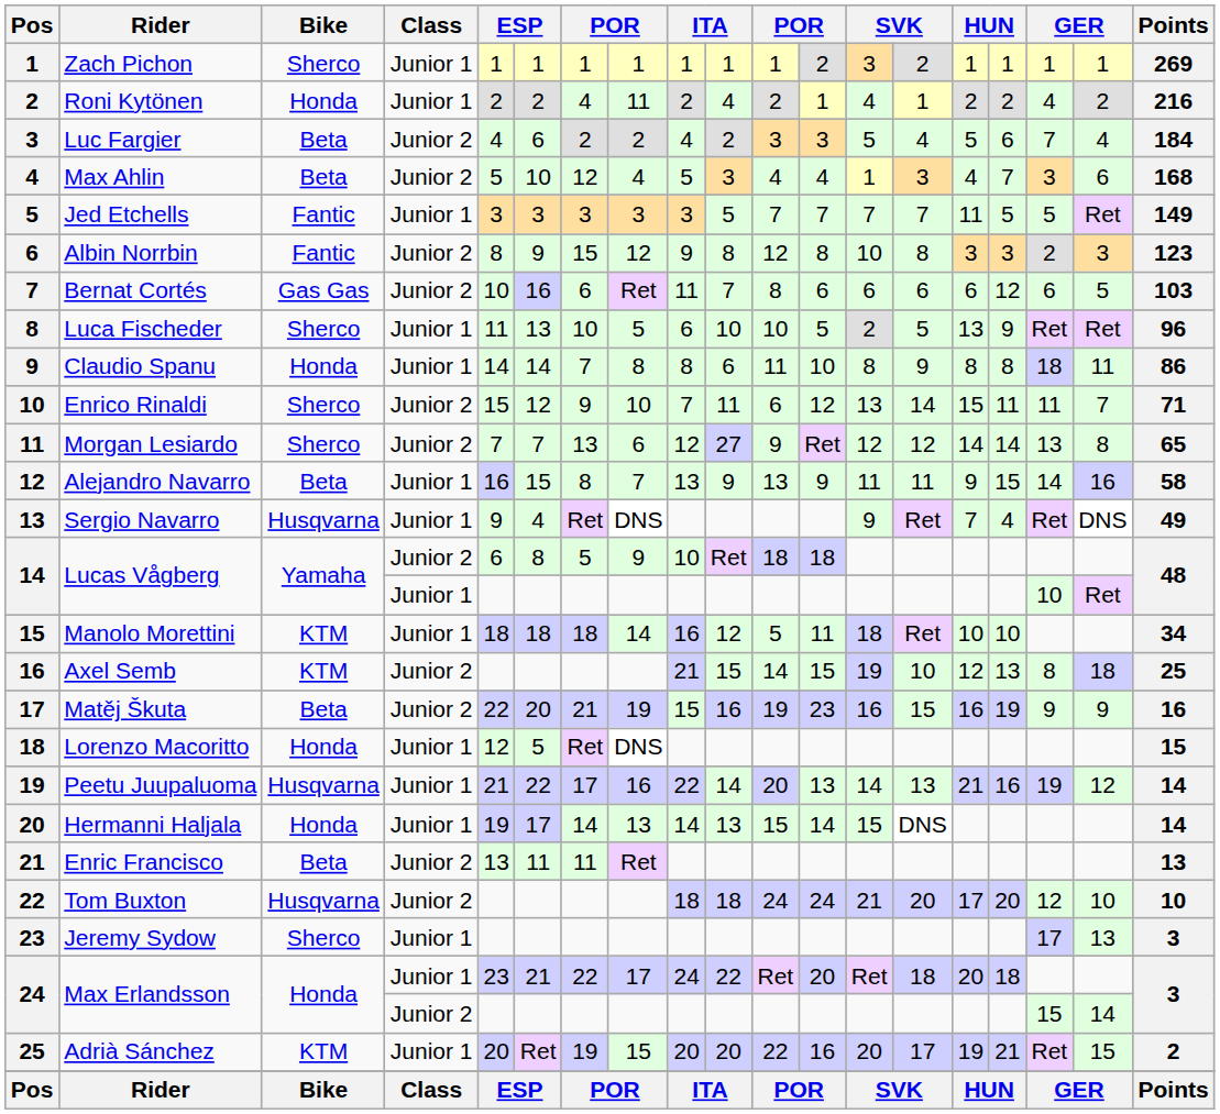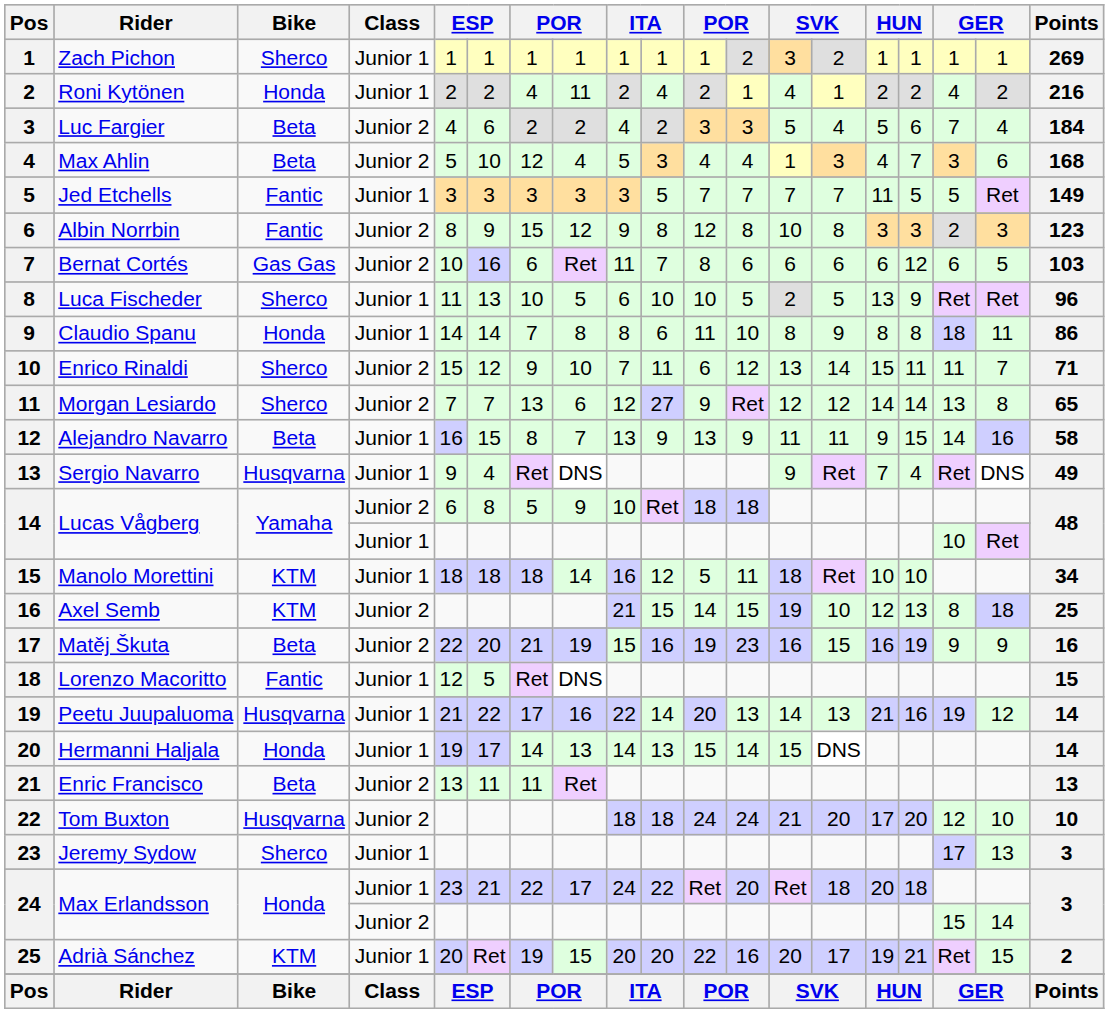 <table class="wikitable" style="font-size: 80%; text-align:center">
 <tr valign="top">
 <th valign="middle">Pos</th>
 <th valign="middle">Rider</th>
 <th valign="middle">Bike</th>
 <th valign="middle">Class</th>
 <th colspan=2><a href='#'>ESP</a><br></th>
 <th colspan=2><a href='#'>POR</a><br></th>
 <th colspan=2><a href='#'>ITA</a><br></th>
 <th colspan=2><a href='#'>POR</a><br></th>
 <th colspan=2><a href='#'>SVK</a><br></th>
 <th colspan=2><a href='#'>HUN</a><br></th>
 <th colspan=2><a href='#'>GER</a><br></th>
 <th valign="middle">Points</th>
 </tr>
 <tr>
 <th>1</th>
 <td align=left> <a href='#'>Zach Pichon</a></td>
 <td><a href='#'>Sherco</a></td>
 <td>Junior 1</td>
 <td style="background:#ffffbf;">1</td>
 <td style="background:#ffffbf;">1</td>
 <td style="background:#ffffbf;">1</td>
 <td style="background:#ffffbf;">1</td>
 <td style="background:#ffffbf;">1</td>
 <td style="background:#ffffbf;">1</td>
 <td style="background:#ffffbf;">1</td>
 <td style="background:#dfdfdf;">2</td>
 <td style="background:#ffdf9f;">3</td>
 <td style="background:#dfdfdf;">2</td>
 <td style="background:#ffffbf;">1</td>
 <td style="background:#ffffbf;">1</td>
 <td style="background:#ffffbf;">1</td>
 <td style="background:#ffffbf;">1</td>
 <th>269</th>
 </tr>
 <tr>
 <th>2</th>
 <td align=left> <a href='#'>Roni Kytönen</a></td>
 <td><a href='#'>Honda</a></td>
 <td>Junior 1</td>
 <td style="background:#dfdfdf;">2</td>
 <td style="background:#dfdfdf;">2</td>
 <td style="background:#dfffdf;">4</td>
 <td style="background:#dfffdf;">11</td>
 <td style="background:#dfdfdf;">2</td>
 <td style="background:#dfffdf;">4</td>
 <td style="background:#dfdfdf;">2</td>
 <td style="background:#ffffbf;">1</td>
 <td style="background:#dfffdf;">4</td>
 <td style="background:#ffffbf;">1</td>
 <td style="background:#dfdfdf;">2</td>
 <td style="background:#dfdfdf;">2</td>
 <td style="background:#dfffdf;">4</td>
 <td style="background:#dfdfdf;">2</td>
 <th>216</th>
 </tr>
 <tr>
 <th>3</th>
 <td align=left> <a href='#'>Luc Fargier</a></td>
 <td><a href='#'>Beta</a></td>
 <td>Junior 2</td>
 <td style="background:#dfffdf;">4</td>
 <td style="background:#dfffdf;">6</td>
 <td style="background:#dfdfdf;">2</td>
 <td style="background:#dfdfdf;">2</td>
 <td style="background:#dfffdf;">4</td>
 <td style="background:#dfdfdf;">2</td>
 <td style="background:#ffdf9f;">3</td>
 <td style="background:#ffdf9f;">3</td>
 <td style="background:#dfffdf;">5</td>
 <td style="background:#dfffdf;">4</td>
 <td style="background:#dfffdf;">5</td>
 <td style="background:#dfffdf;">6</td>
 <td style="background:#dfffdf;">7</td>
 <td style="background:#dfffdf;">4</td>
 <th>184</th>
 </tr>
 <tr>
 <th>4</th>
 <td align=left> <a href='#'>Max Ahlin</a></td>
 <td><a href='#'>Beta</a></td>
 <td>Junior 2</td>
 <td style="background:#dfffdf;">5</td>
 <td style="background:#dfffdf;">10</td>
 <td style="background:#dfffdf;">12</td>
 <td style="background:#dfffdf;">4</td>
 <td style="background:#dfffdf;">5</td>
 <td style="background:#ffdf9f;">3</td>
 <td style="background:#dfffdf;">4</td>
 <td style="background:#dfffdf;">4</td>
 <td style="background:#ffffbf;">1</td>
 <td style="background:#ffdf9f;">3</td>
 <td style="background:#dfffdf;">4</td>
 <td style="background:#dfffdf;">7</td>
 <td style="background:#ffdf9f;">3</td>
 <td style="background:#dfffdf;">6</td>
 <th>168</th>
 </tr>
 <tr>
 <th>5</th>
 <td align=left> <a href='#'>Jed Etchells</a></td>
 <td><a href='#'>Fantic</a></td>
 <td>Junior 1</td>
 <td style="background:#ffdf9f;">3</td>
 <td style="background:#ffdf9f;">3</td>
 <td style="background:#ffdf9f;">3</td>
 <td style="background:#ffdf9f;">3</td>
 <td style="background:#ffdf9f;">3</td>
 <td style="background:#dfffdf;">5</td>
 <td style="background:#dfffdf;">7</td>
 <td style="background:#dfffdf;">7</td>
 <td style="background:#dfffdf;">7</td>
 <td style="background:#dfffdf;">7</td>
 <td style="background:#dfffdf;">11</td>
 <td style="background:#dfffdf;">5</td>
 <td style="background:#dfffdf;">5</td>
 <td style="background:#efcfff;">Ret</td>
 <th>149</th>
 </tr>
 <tr>
 <th>6</th>
 <td align=left> <a href='#'>Albin Norrbin</a></td>
 <td><a href='#'>Fantic</a></td>
 <td>Junior 2</td>
 <td style="background:#dfffdf;">8</td>
 <td style="background:#dfffdf;">9</td>
 <td style="background:#dfffdf;">15</td>
 <td style="background:#dfffdf;">12</td>
 <td style="background:#dfffdf;">9</td>
 <td style="background:#dfffdf;">8</td>
 <td style="background:#dfffdf;">12</td>
 <td style="background:#dfffdf;">8</td>
 <td style="background:#dfffdf;">10</td>
 <td style="background:#dfffdf;">8</td>
 <td style="background:#ffdf9f;">3</td>
 <td style="background:#ffdf9f;">3</td>
 <td style="background:#dfdfdf;">2</td>
 <td style="background:#ffdf9f;">3</td>
 <th>123</th>
 </tr>
 <tr>
 <th>7</th>
 <td align=left> <a href='#'>Bernat Cortés</a></td>
 <td><a href='#'>Gas Gas</a></td>
 <td>Junior 2</td>
 <td style="background:#dfffdf;">10</td>
 <td style="background:#cfcfff;">16</td>
 <td style="background:#dfffdf;">6</td>
 <td style="background:#efcfff;">Ret</td>
 <td style="background:#dfffdf;">11</td>
 <td style="background:#dfffdf;">7</td>
 <td style="background:#dfffdf;">8</td>
 <td style="background:#dfffdf;">6</td>
 <td style="background:#dfffdf;">6</td>
 <td style="background:#dfffdf;">6</td>
 <td style="background:#dfffdf;">6</td>
 <td style="background:#dfffdf;">12</td>
 <td style="background:#dfffdf;">6</td>
 <td style="background:#dfffdf;">5</td>
 <th>103</th>
 </tr>
 <tr>
 <th>8</th>
 <td align=left> <a href='#'>Luca Fischeder</a></td>
 <td><a href='#'>Sherco</a></td>
 <td>Junior 1</td>
 <td style="background:#dfffdf;">11</td>
 <td style="background:#dfffdf;">13</td>
 <td style="background:#dfffdf;">10</td>
 <td style="background:#dfffdf;">5</td>
 <td style="background:#dfffdf;">6</td>
 <td style="background:#dfffdf;">10</td>
 <td style="background:#dfffdf;">10</td>
 <td style="background:#dfffdf;">5</td>
 <td style="background:#dfdfdf;">2</td>
 <td style="background:#dfffdf;">5</td>
 <td style="background:#dfffdf;">13</td>
 <td style="background:#dfffdf;">9</td>
 <td style="background:#efcfff;">Ret</td>
 <td style="background:#efcfff;">Ret</td>
 <th>96</th>
 </tr>
 <tr>
 <th>9</th>
 <td align=left> <a href='#'>Claudio Spanu</a></td>
 <td><a href='#'>Honda</a></td>
 <td>Junior 1</td>
 <td style="background:#dfffdf;">14</td>
 <td style="background:#dfffdf;">14</td>
 <td style="background:#dfffdf;">7</td>
 <td style="background:#dfffdf;">8</td>
 <td style="background:#dfffdf;">8</td>
 <td style="background:#dfffdf;">6</td>
 <td style="background:#dfffdf;">11</td>
 <td style="background:#dfffdf;">10</td>
 <td style="background:#dfffdf;">8</td>
 <td style="background:#dfffdf;">9</td>
 <td style="background:#dfffdf;">8</td>
 <td style="background:#dfffdf;">8</td>
 <td style="background:#cfcfff;">18</td>
 <td style="background:#dfffdf;">11</td>
 <th>86</th>
 </tr>
 <tr>
 <th>10</th>
 <td align=left> <a href='#'>Enrico Rinaldi</a></td>
 <td><a href='#'>Sherco</a></td>
 <td>Junior 2</td>
 <td style="background:#dfffdf;">15</td>
 <td style="background:#dfffdf;">12</td>
 <td style="background:#dfffdf;">9</td>
 <td style="background:#dfffdf;">10</td>
 <td style="background:#dfffdf;">7</td>
 <td style="background:#dfffdf;">11</td>
 <td style="background:#dfffdf;">6</td>
 <td style="background:#dfffdf;">12</td>
 <td style="background:#dfffdf;">13</td>
 <td style="background:#dfffdf;">14</td>
 <td style="background:#dfffdf;">15</td>
 <td style="background:#dfffdf;">11</td>
 <td style="background:#dfffdf;">11</td>
 <td style="background:#dfffdf;">7</td>
 <th>71</th>
 </tr>
 <tr>
 <th>11</th>
 <td align=left> <a href='#'>Morgan Lesiardo</a></td>
 <td><a href='#'>Sherco</a></td>
 <td>Junior 2</td>
 <td style="background:#dfffdf;">7</td>
 <td style="background:#dfffdf;">7</td>
 <td style="background:#dfffdf;">13</td>
 <td style="background:#dfffdf;">6</td>
 <td style="background:#dfffdf;">12</td>
 <td style="background:#cfcfff;">27</td>
 <td style="background:#dfffdf;">9</td>
 <td style="background:#efcfff;">Ret</td>
 <td style="background:#dfffdf;">12</td>
 <td style="background:#dfffdf;">12</td>
 <td style="background:#dfffdf;">14</td>
 <td style="background:#dfffdf;">14</td>
 <td style="background:#dfffdf;">13</td>
 <td style="background:#dfffdf;">8</td>
 <th>65</th>
 </tr>
 <tr>
 <th>12</th>
 <td align=left> <a href='#'>Alejandro Navarro</a></td>
 <td><a href='#'>Beta</a></td>
 <td>Junior 1</td>
 <td style="background:#cfcfff;">16</td>
 <td style="background:#dfffdf;">15</td>
 <td style="background:#dfffdf;">8</td>
 <td style="background:#dfffdf;">7</td>
 <td style="background:#dfffdf;">13</td>
 <td style="background:#dfffdf;">9</td>
 <td style="background:#dfffdf;">13</td>
 <td style="background:#dfffdf;">9</td>
 <td style="background:#dfffdf;">11</td>
 <td style="background:#dfffdf;">11</td>
 <td style="background:#dfffdf;">9</td>
 <td style="background:#dfffdf;">15</td>
 <td style="background:#dfffdf;">14</td>
 <td style="background:#cfcfff;">16</td>
 <th>58</th>
 </tr>
 <tr>
 <th>13</th>
 <td align=left> <a href='#'>Sergio Navarro</a></td>
 <td><a href='#'>Husqvarna</a></td>
 <td>Junior 1</td>
 <td style="background:#dfffdf;">9</td>
 <td style="background:#dfffdf;">4</td>
 <td style="background:#efcfff;">Ret</td>
 <td style="background:#ffffff;">DNS</td>
 <td></td>
 <td></td>
 <td></td>
 <td></td>
 <td style="background:#dfffdf;">9</td>
 <td style="background:#efcfff;">Ret</td>
 <td style="background:#dfffdf;">7</td>
 <td style="background:#dfffdf;">4</td>
 <td style="background:#efcfff;">Ret</td>
 <td style="background:#ffffff;">DNS</td>
 <th>49</th>
 </tr>
 <tr>
 <th rowspan=2>14</th>
 <td rowspan=2 align=left> <a href='#'>Lucas Vågberg</a></td>
 <td rowspan=2><a href='#'>Yamaha</a></td>
 <td>Junior 2</td>
 <td style="background:#dfffdf;">6</td>
 <td style="background:#dfffdf;">8</td>
 <td style="background:#dfffdf;">5</td>
 <td style="background:#dfffdf;">9</td>
 <td style="background:#dfffdf;">10</td>
 <td style="background:#efcfff;">Ret</td>
 <td style="background:#cfcfff;">18</td>
 <td style="background:#cfcfff;">18</td>
 <td></td>
 <td></td>
 <td></td>
 <td></td>
 <td></td>
 <td></td>
 <th rowspan=2>48</th>
 </tr>
 <tr>
 <td>Junior 1</td>
 <td></td>
 <td></td>
 <td></td>
 <td></td>
 <td></td>
 <td></td>
 <td></td>
 <td></td>
 <td></td>
 <td></td>
 <td></td>
 <td></td>
 <td style="background:#dfffdf;">10</td>
 <td style="background:#efcfff;">Ret</td>
 </tr>
 <tr>
 <th>15</th>
 <td align=left> <a href='#'>Manolo Morettini</a></td>
 <td><a href='#'>KTM</a></td>
 <td>Junior 1</td>
 <td style="background:#cfcfff;">18</td>
 <td style="background:#cfcfff;">18</td>
 <td style="background:#cfcfff;">18</td>
 <td style="background:#dfffdf;">14</td>
 <td style="background:#cfcfff;">16</td>
 <td style="background:#dfffdf;">12</td>
 <td style="background:#dfffdf;">5</td>
 <td style="background:#dfffdf;">11</td>
 <td style="background:#cfcfff;">18</td>
 <td style="background:#efcfff;">Ret</td>
 <td style="background:#dfffdf;">10</td>
 <td style="background:#dfffdf;">10</td>
 <td></td>
 <td></td>
 <th>34</th>
 </tr>
 <tr>
 <th>16</th>
 <td align=left> <a href='#'>Axel Semb</a></td>
 <td><a href='#'>KTM</a></td>
 <td>Junior 2</td>
 <td></td>
 <td></td>
 <td></td>
 <td></td>
 <td style="background:#cfcfff;">21</td>
 <td style="background:#dfffdf;">15</td>
 <td style="background:#dfffdf;">14</td>
 <td style="background:#dfffdf;">15</td>
 <td style="background:#cfcfff;">19</td>
 <td style="background:#dfffdf;">10</td>
 <td style="background:#dfffdf;">12</td>
 <td style="background:#dfffdf;">13</td>
 <td style="background:#dfffdf;">8</td>
 <td style="background:#cfcfff;">18</td>
 <th>25</th>
 </tr>
 <tr>
 <th>17</th>
 <td align=left> <a href='#'>Matěj Škuta</a></td>
 <td><a href='#'>Beta</a></td>
 <td>Junior 2</td>
 <td style="background:#cfcfff;">22</td>
 <td style="background:#cfcfff;">20</td>
 <td style="background:#cfcfff;">21</td>
 <td style="background:#cfcfff;">19</td>
 <td style="background:#dfffdf;">15</td>
 <td style="background:#cfcfff;">16</td>
 <td style="background:#cfcfff;">19</td>
 <td style="background:#cfcfff;">23</td>
 <td style="background:#cfcfff;">16</td>
 <td style="background:#dfffdf;">15</td>
 <td style="background:#cfcfff;">16</td>
 <td style="background:#cfcfff;">19</td>
 <td style="background:#dfffdf;">9</td>
 <td style="background:#dfffdf;">9</td>
 <th>16</th>
 </tr>
 <tr>
 <th>18</th>
 <td align=left> <a href='#'>Lorenzo Macoritto</a></td>
-<td><a href='#'>Honda</a></td>
+<td><a href='#'>Fantic</a></td>
 <td>Junior 1</td>
 <td style="background:#dfffdf;">12</td>
 <td style="background:#dfffdf;">5</td>
 <td style="background:#efcfff;">Ret</td>
 <td style="background:#ffffff;">DNS</td>
 <td></td>
 <td></td>
 <td></td>
 <td></td>
 <td></td>
 <td></td>
 <td></td>
 <td></td>
 <td></td>
 <td></td>
 <th>15</th>
 </tr>
 <tr>
 <th>19</th>
 <td align=left> <a href='#'>Peetu Juupaluoma</a></td>
 <td><a href='#'>Husqvarna</a></td>
 <td>Junior 1</td>
 <td style="background:#cfcfff;">21</td>
 <td style="background:#cfcfff;">22</td>
 <td style="background:#cfcfff;">17</td>
 <td style="background:#cfcfff;">16</td>
 <td style="background:#cfcfff;">22</td>
 <td style="background:#dfffdf;">14</td>
 <td style="background:#cfcfff;">20</td>
 <td style="background:#dfffdf;">13</td>
 <td style="background:#dfffdf;">14</td>
 <td style="background:#dfffdf;">13</td>
 <td style="background:#cfcfff;">21</td>
 <td style="background:#cfcfff;">16</td>
 <td style="background:#cfcfff;">19</td>
 <td style="background:#dfffdf;">12</td>
 <th>14</th>
 </tr>
 <tr>
 <th>20</th>
 <td align=left> <a href='#'>Hermanni Haljala</a></td>
 <td><a href='#'>Honda</a></td>
 <td>Junior 1</td>
 <td style="background:#cfcfff;">19</td>
 <td style="background:#cfcfff;">17</td>
 <td style="background:#dfffdf;">14</td>
 <td style="background:#dfffdf;">13</td>
 <td style="background:#dfffdf;">14</td>
 <td style="background:#dfffdf;">13</td>
 <td style="background:#dfffdf;">15</td>
 <td style="background:#dfffdf;">14</td>
 <td style="background:#dfffdf;">15</td>
 <td style="background:#ffffff;">DNS</td>
 <td></td>
 <td></td>
 <td></td>
 <td></td>
 <th>14</th>
 </tr>
 <tr>
 <th>21</th>
 <td align=left> <a href='#'>Enric Francisco</a></td>
 <td><a href='#'>Beta</a></td>
 <td>Junior 2</td>
 <td style="background:#dfffdf;">13</td>
 <td style="background:#dfffdf;">11</td>
 <td style="background:#dfffdf;">11</td>
 <td style="background:#efcfff;">Ret</td>
 <td></td>
 <td></td>
 <td></td>
 <td></td>
 <td></td>
 <td></td>
 <td></td>
 <td></td>
 <td></td>
 <td></td>
 <th>13</th>
 </tr>
 <tr>
 <th>22</th>
 <td align=left> <a href='#'>Tom Buxton</a></td>
 <td><a href='#'>Husqvarna</a></td>
 <td>Junior 2</td>
 <td></td>
 <td></td>
 <td></td>
 <td></td>
 <td style="background:#cfcfff;">18</td>
 <td style="background:#cfcfff;">18</td>
 <td style="background:#cfcfff;">24</td>
 <td style="background:#cfcfff;">24</td>
 <td style="background:#cfcfff;">21</td>
 <td style="background:#cfcfff;">20</td>
 <td style="background:#cfcfff;">17</td>
 <td style="background:#cfcfff;">20</td>
 <td style="background:#dfffdf;">12</td>
 <td style="background:#dfffdf;">10</td>
 <th>10</th>
 </tr>
 <tr>
 <th>23</th>
 <td align=left> <a href='#'>Jeremy Sydow</a></td>
 <td><a href='#'>Sherco</a></td>
 <td>Junior 1</td>
 <td></td>
 <td></td>
 <td></td>
 <td></td>
 <td></td>
 <td></td>
 <td></td>
 <td></td>
 <td></td>
 <td></td>
 <td></td>
 <td></td>
 <td style="background:#cfcfff;">17</td>
 <td style="background:#dfffdf;">13</td>
 <th>3</th>
 </tr>
 <tr>
 <th rowspan=2>24</th>
 <td rowspan=2 align=left> <a href='#'>Max Erlandsson</a></td>
 <td rowspan=2><a href='#'>Honda</a></td>
 <td>Junior 1</td>
 <td style="background:#cfcfff;">23</td>
 <td style="background:#cfcfff;">21</td>
 <td style="background:#cfcfff;">22</td>
 <td style="background:#cfcfff;">17</td>
 <td style="background:#cfcfff;">24</td>
 <td style="background:#cfcfff;">22</td>
 <td style="background:#efcfff;">Ret</td>
 <td style="background:#cfcfff;">20</td>
 <td style="background:#efcfff;">Ret</td>
 <td style="background:#cfcfff;">18</td>
 <td style="background:#cfcfff;">20</td>
 <td style="background:#cfcfff;">18</td>
 <td></td>
 <td></td>
 <th rowspan=2>3</th>
 </tr>
 <tr>
 <td>Junior 2</td>
 <td></td>
 <td></td>
 <td></td>
 <td></td>
 <td></td>
 <td></td>
 <td></td>
 <td></td>
 <td></td>
 <td></td>
 <td></td>
 <td></td>
 <td style="background:#dfffdf;">15</td>
 <td style="background:#dfffdf;">14</td>
 </tr>
 <tr>
 <th>25</th>
 <td align=left> <a href='#'>Adrià Sánchez</a></td>
 <td><a href='#'>KTM</a></td>
 <td>Junior 1</td>
 <td style="background:#cfcfff;">20</td>
 <td style="background:#efcfff;">Ret</td>
 <td style="background:#cfcfff;">19</td>
 <td style="background:#dfffdf;">15</td>
 <td style="background:#cfcfff;">20</td>
 <td style="background:#cfcfff;">20</td>
 <td style="background:#cfcfff;">22</td>
 <td style="background:#cfcfff;">16</td>
 <td style="background:#cfcfff;">20</td>
 <td style="background:#cfcfff;">17</td>
 <td style="background:#cfcfff;">19</td>
 <td style="background:#cfcfff;">21</td>
 <td style="background:#efcfff;">Ret</td>
 <td style="background:#dfffdf;">15</td>
 <th>2</th>
 </tr>
 <tr>
 </tr>
 <tr valign="top">
 <th valign="middle">Pos</th>
 <th valign="middle">Rider</th>
 <th valign="middle">Bike</th>
 <th valign="middle">Class</th>
 <th colspan=2><a href='#'>ESP</a><br></th>
 <th colspan=2><a href='#'>POR</a><br></th>
 <th colspan=2><a href='#'>ITA</a><br></th>
 <th colspan=2><a href='#'>POR</a><br></th>
 <th colspan=2><a href='#'>SVK</a><br></th>
 <th colspan=2><a href='#'>HUN</a><br></th>
 <th colspan=2><a href='#'>GER</a><br></th>
 <th valign="middle">Points</th>
 </tr>
 <tr>
 </tr>
 </table>
